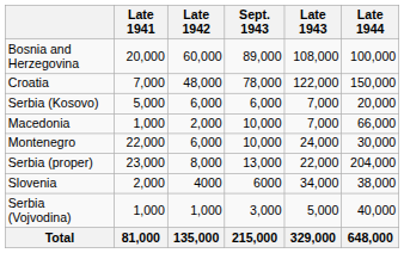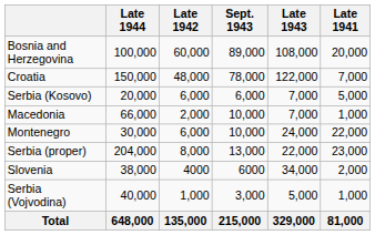 <table class="wikitable" style="text-align:right;" width="500px">
 <tr>
 <th></th>
-<th>Late 1941</th>
+<th>Late 1944</th>
 <th>Late 1942</th>
 <th>Sept. 1943</th>
 <th>Late 1943</th>
-<th>Late 1944</th>
+<th>Late 1941</th>
 </tr>
 <tr>
 <td align=left>Bosnia and Herzegovina</td>
-<td>20,000</td>
+<td>100,000</td>
 <td>60,000</td>
 <td>89,000</td>
 <td>108,000</td>
-<td>100,000</td>
+<td>20,000</td>
 </tr>
 <tr>
 <td align=left>Croatia</td>
-<td>7,000</td>
+<td>150,000</td>
 <td>48,000</td>
 <td>78,000</td>
 <td>122,000</td>
-<td>150,000</td>
+<td>7,000</td>
 </tr>
 <tr>
 <td align=left>Serbia (Kosovo)</td>
-<td>5,000</td>
+<td>20,000</td>
 <td>6,000</td>
 <td>6,000</td>
 <td>7,000</td>
-<td>20,000</td>
+<td>5,000</td>
 </tr>
 <tr>
 <td align=left>Macedonia</td>
-<td>1,000</td>
+<td>66,000</td>
 <td>2,000</td>
 <td>10,000</td>
 <td>7,000</td>
-<td>66,000</td>
+<td>1,000</td>
 </tr>
 <tr>
 <td align=left>Montenegro</td>
-<td>22,000</td>
+<td>30,000</td>
 <td>6,000</td>
 <td>10,000</td>
 <td>24,000</td>
-<td>30,000</td>
+<td>22,000</td>
 </tr>
 <tr>
 <td align=left>Serbia (proper)</td>
-<td>23,000</td>
+<td>204,000</td>
 <td>8,000</td>
 <td>13,000</td>
 <td>22,000</td>
-<td>204,000</td>
+<td>23,000</td>
 </tr>
 <tr>
 <td align=left>Slovenia</td>
-<td>2,000</td>
+<td>38,000</td>
 <td>4000</td>
 <td>6000</td>
 <td>34,000</td>
-<td>38,000</td>
+<td>2,000</td>
 </tr>
 <tr>
 <td align=left>Serbia (Vojvodina)</td>
-<td>1,000</td>
+<td>40,000</td>
 <td>1,000</td>
 <td>3,000</td>
 <td>5,000</td>
-<td>40,000</td>
+<td>1,000</td>
 </tr>
 <tr>
 <th>Total</th>
-<th>81,000</th>
+<th>648,000</th>
 <th>135,000</th>
 <th>215,000</th>
 <th>329,000</th>
-<th>648,000</th>
+<th>81,000</th>
 </tr>
 </table>
